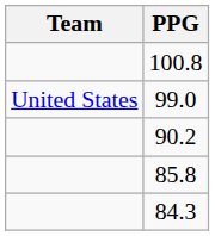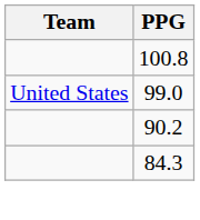 <table class=wikitable>
 <tr>
 <th>Team</th>
 <th>PPG</th>
 </tr>
 <tr>
 <td></td>
 <td align=center>100.8</td>
 </tr>
 <tr>
 <td> <a href='#'>United States</a></td>
 <td align=center>99.0</td>
 </tr>
 <tr>
 <td></td>
 <td align=center>90.2</td>
 </tr>
 <tr>
 <td></td>
-<td align=center>85.8</td>
-</tr>
-<tr>
-<td></td>
 <td align=center>84.3</td>
 </tr>
 </table>
